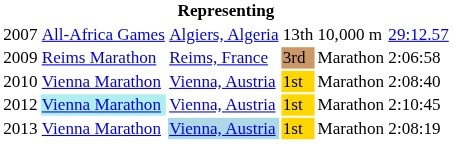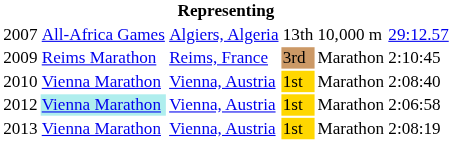 <table>
 <tr>
 <th colspan="6">Representing </th>
 </tr>
 <tr>
 <td>2007</td>
 <td><a href='#'>All-Africa Games</a></td>
 <td><a href='#'>Algiers, Algeria</a></td>
 <td>13th</td>
 <td>10,000 m</td>
 <td><a href='#'>29:12.57</a></td>
 </tr>
 <tr>
 <td>2009</td>
 <td><a href='#'>Reims Marathon</a></td>
 <td><a href='#'>Reims, France</a></td>
 <td bgcolor="cc9966">3rd</td>
 <td>Marathon</td>
-<td>2:06:58</td>
+<td>2:10:45</td>
 </tr>
 <tr>
 <td>2010</td>
 <td><a href='#'>Vienna Marathon</a></td>
 <td><a href='#'>Vienna, Austria</a></td>
 <td bgcolor="gold">1st</td>
 <td>Marathon</td>
 <td>2:08:40</td>
 </tr>
 <tr>
 <td>2012</td>
 <td style="background: paleturquoise;"><a href='#'>Vienna Marathon</a></td>
 <td><a href='#'>Vienna, Austria</a></td>
 <td bgcolor="gold">1st</td>
 <td>Marathon</td>
-<td>2:10:45</td>
+<td>2:06:58</td>
 </tr>
 <tr>
 <td>2013</td>
 <td><a href='#'>Vienna Marathon</a></td>
-<td style="background: lightblue;"><a href='#'>Vienna, Austria</a></td>
+<td><a href='#'>Vienna, Austria</a></td>
 <td bgcolor="gold">1st</td>
 <td>Marathon</td>
 <td>2:08:19</td>
 </tr>
 </table>
